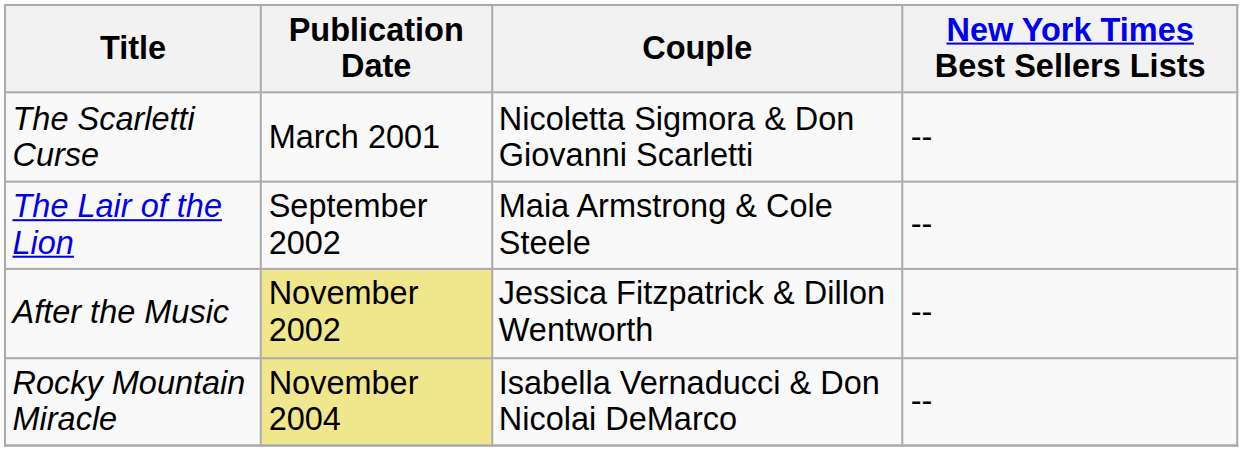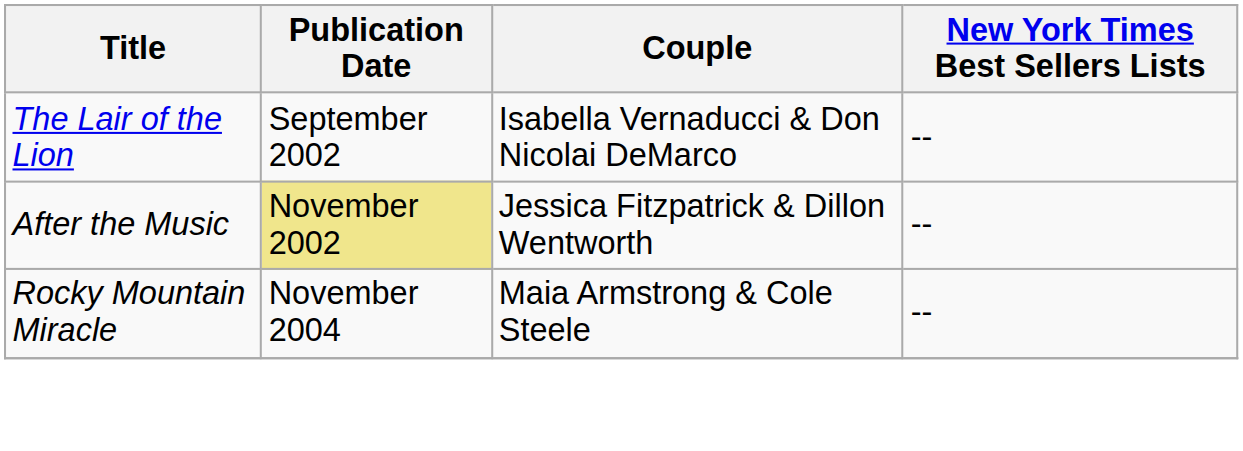 <table class="wikitable sortable mw-collapsible">
 <tr>
 <th>Title</th>
 <th>Publication Date</th>
 <th>Couple</th>
 <th><a href='#'>New York Times</a> Best Sellers Lists</th>
 </tr>
 <tr>
-<td><em>The Scarletti Curse</em></td>
-<td>March 2001</td>
-<td>Nicoletta Sigmora & Don Giovanni Scarletti</td>
-<td>--</td>
-</tr>
-<tr>
 <td><a href='#'><em>The Lair of the Lion</em></a></td>
 <td>September 2002</td>
-<td>Maia Armstrong & Cole Steele</td>
+<td>Isabella Vernaducci & Don Nicolai DeMarco</td>
 <td>--</td>
 </tr>
 <tr>
 <td><em>After the Music</em></td>
 <td style="background: khaki;">November 2002</td>
 <td>Jessica Fitzpatrick & Dillon Wentworth</td>
 <td>--</td>
 </tr>
 <tr>
 <td><em>Rocky Mountain Miracle</em></td>
-<td style="background: khaki;">November 2004</td>
-<td>Isabella Vernaducci & Don Nicolai DeMarco</td>
+<td>November 2004</td>
+<td>Maia Armstrong & Cole Steele</td>
 <td>--</td>
 </tr>
 <tr>
 </tr>
 </table>
